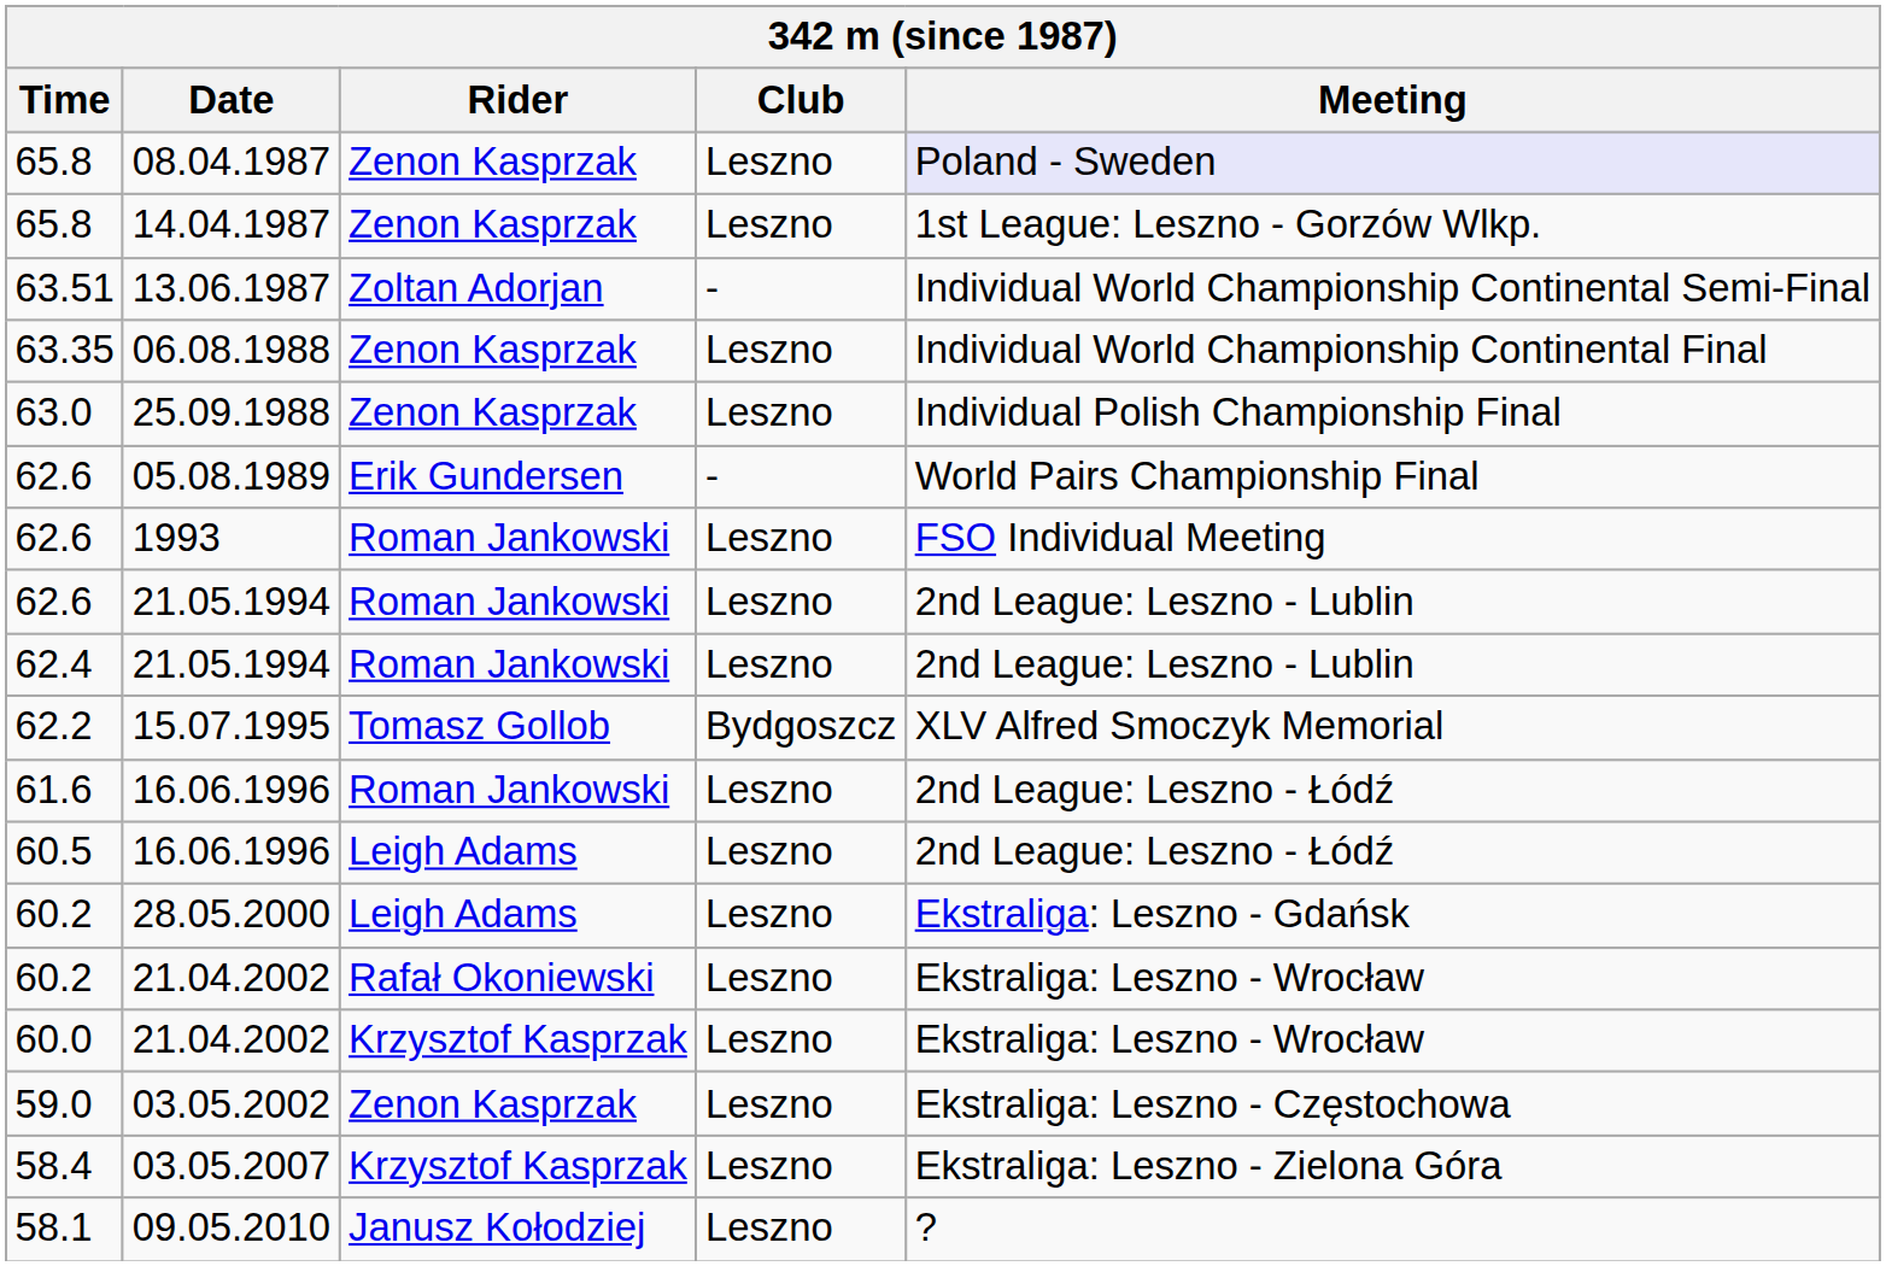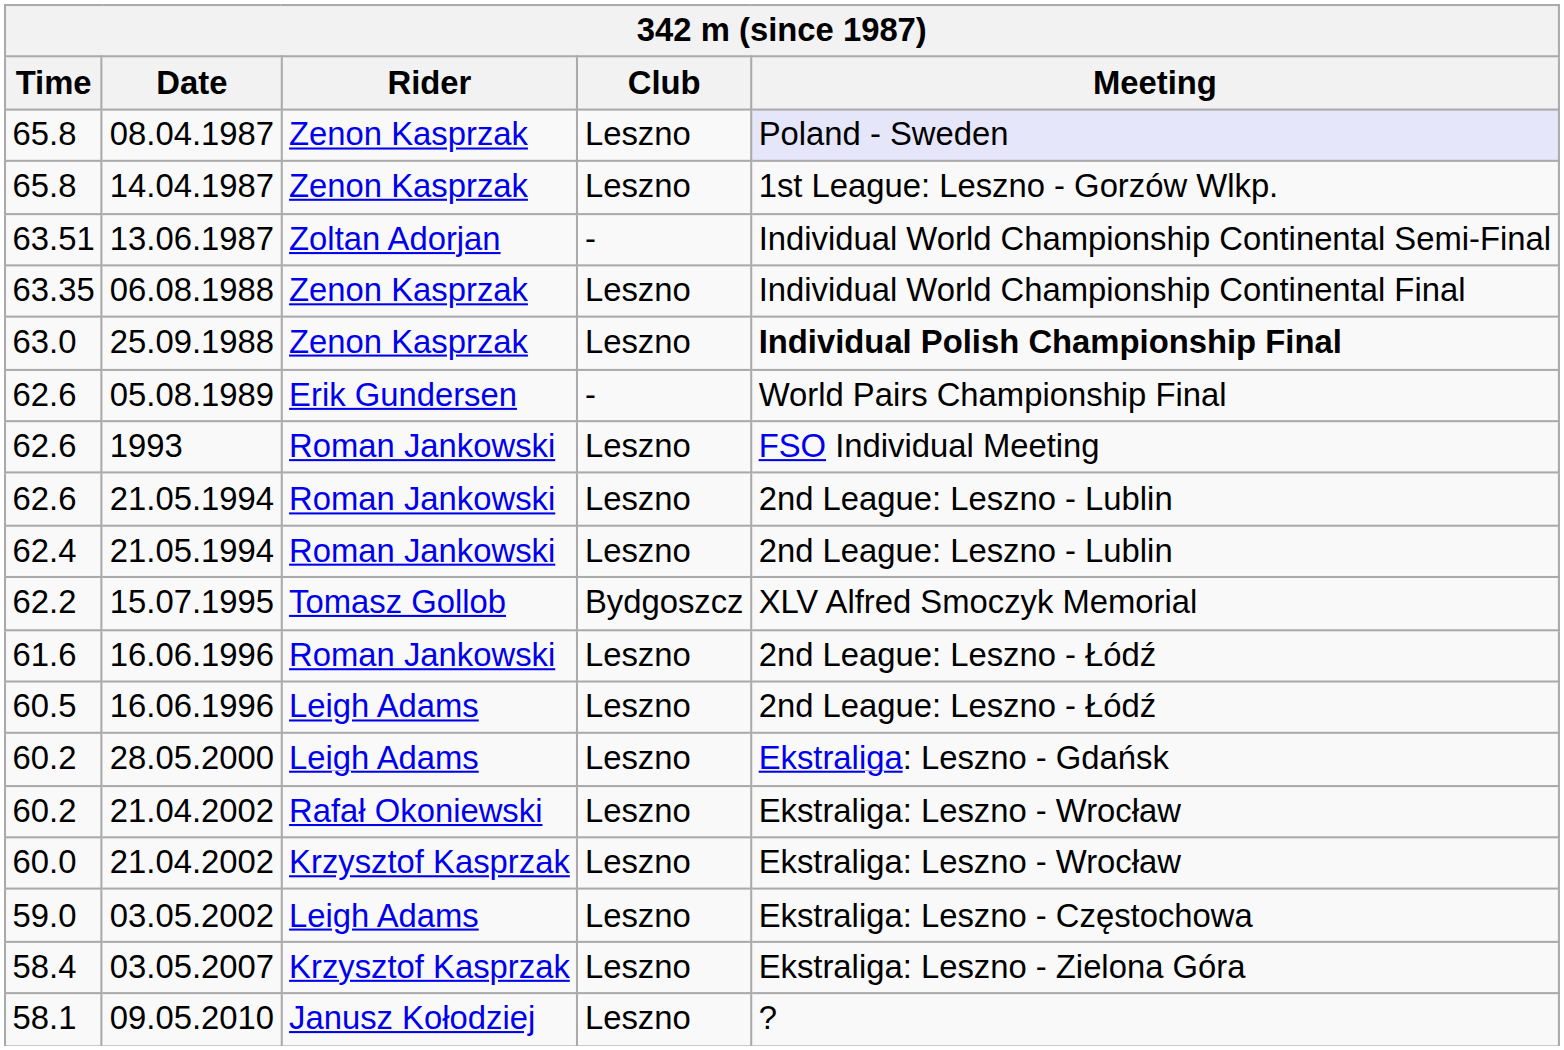 <table class=wikitable>
 <tr>
 <th colspan=5>342 m (since 1987)</th>
 </tr>
 <tr>
 <th>Time</th>
 <th>Date</th>
 <th>Rider</th>
 <th>Club</th>
 <th>Meeting</th>
 </tr>
 <tr>
 <td>65.8</td>
 <td>08.04.1987</td>
 <td> <a href='#'>Zenon Kasprzak</a></td>
 <td>Leszno</td>
 <td style="background: lavender;">Poland - Sweden</td>
 </tr>
 <tr>
 <td>65.8</td>
 <td>14.04.1987</td>
 <td> <a href='#'>Zenon Kasprzak</a></td>
 <td>Leszno</td>
 <td>1st League: Leszno - Gorzów Wlkp.</td>
 </tr>
 <tr>
 <td>63.51</td>
 <td>13.06.1987</td>
 <td> <a href='#'>Zoltan Adorjan</a></td>
 <td>-</td>
 <td>Individual World Championship Continental Semi-Final</td>
 </tr>
 <tr>
 <td>63.35</td>
 <td>06.08.1988</td>
 <td> <a href='#'>Zenon Kasprzak</a></td>
 <td>Leszno</td>
 <td>Individual World Championship Continental Final</td>
 </tr>
 <tr>
 <td>63.0</td>
 <td>25.09.1988</td>
 <td> <a href='#'>Zenon Kasprzak</a></td>
 <td>Leszno</td>
-<td>Individual Polish Championship Final</td>
+<td><strong>Individual Polish Championship Final</strong></td>
 </tr>
 <tr>
 <td>62.6</td>
 <td>05.08.1989</td>
 <td> <a href='#'>Erik Gundersen</a></td>
 <td>-</td>
 <td>World Pairs Championship Final</td>
 </tr>
 <tr>
 <td>62.6</td>
 <td>1993</td>
 <td> <a href='#'>Roman Jankowski</a></td>
 <td>Leszno</td>
 <td><a href='#'>FSO</a> Individual Meeting</td>
 </tr>
 <tr>
 <td>62.6</td>
 <td>21.05.1994</td>
 <td> <a href='#'>Roman Jankowski</a></td>
 <td>Leszno</td>
 <td>2nd League: Leszno - Lublin</td>
 </tr>
 <tr>
 <td>62.4</td>
 <td>21.05.1994</td>
 <td> <a href='#'>Roman Jankowski</a></td>
 <td>Leszno</td>
 <td>2nd League: Leszno - Lublin</td>
 </tr>
 <tr>
 <td>62.2</td>
 <td>15.07.1995</td>
 <td> <a href='#'>Tomasz Gollob</a></td>
 <td>Bydgoszcz</td>
 <td>XLV Alfred Smoczyk Memorial</td>
 </tr>
 <tr>
 <td>61.6</td>
 <td>16.06.1996</td>
 <td> <a href='#'>Roman Jankowski</a></td>
 <td>Leszno</td>
 <td>2nd League: Leszno - Łódź</td>
 </tr>
 <tr>
 <td>60.5</td>
 <td>16.06.1996</td>
 <td> <a href='#'>Leigh Adams</a></td>
 <td>Leszno</td>
 <td>2nd League: Leszno - Łódź</td>
 </tr>
 <tr>
 <td>60.2</td>
 <td>28.05.2000</td>
 <td> <a href='#'>Leigh Adams</a></td>
 <td>Leszno</td>
 <td><a href='#'>Ekstraliga</a>: Leszno - Gdańsk</td>
 </tr>
 <tr>
 <td>60.2</td>
 <td>21.04.2002</td>
 <td> <a href='#'>Rafał Okoniewski</a></td>
 <td>Leszno</td>
 <td>Ekstraliga: Leszno - Wrocław</td>
 </tr>
 <tr>
 <td>60.0</td>
 <td>21.04.2002</td>
 <td> <a href='#'>Krzysztof Kasprzak</a></td>
 <td>Leszno</td>
 <td>Ekstraliga: Leszno - Wrocław</td>
 </tr>
 <tr>
 <td>59.0</td>
 <td>03.05.2002</td>
-<td> <a href='#'>Zenon Kasprzak</a></td>
+<td> <a href='#'>Leigh Adams</a></td>
 <td>Leszno</td>
 <td>Ekstraliga: Leszno - Częstochowa</td>
 </tr>
 <tr>
 <td>58.4</td>
 <td>03.05.2007</td>
 <td> <a href='#'>Krzysztof Kasprzak</a></td>
 <td>Leszno</td>
 <td>Ekstraliga: Leszno - Zielona Góra</td>
 </tr>
 <tr>
 <td>58.1</td>
 <td>09.05.2010</td>
 <td> <a href='#'>Janusz Kołodziej</a></td>
 <td>Leszno</td>
 <td>?</td>
 </tr>
 </table>
